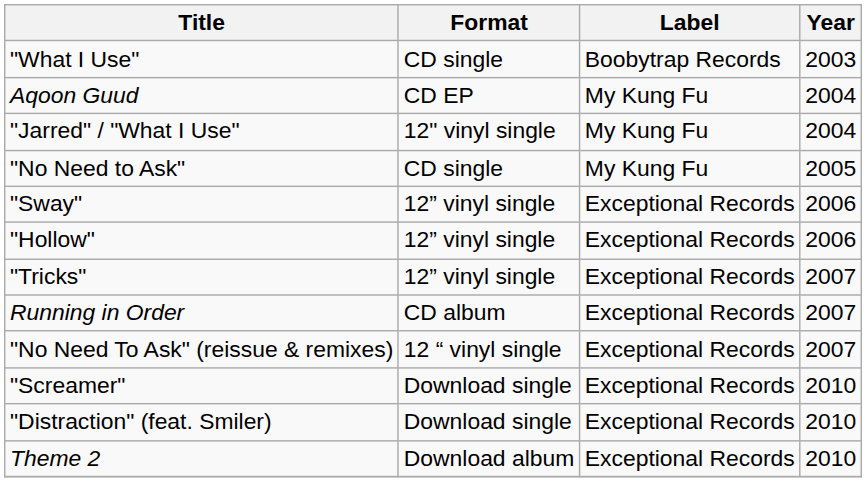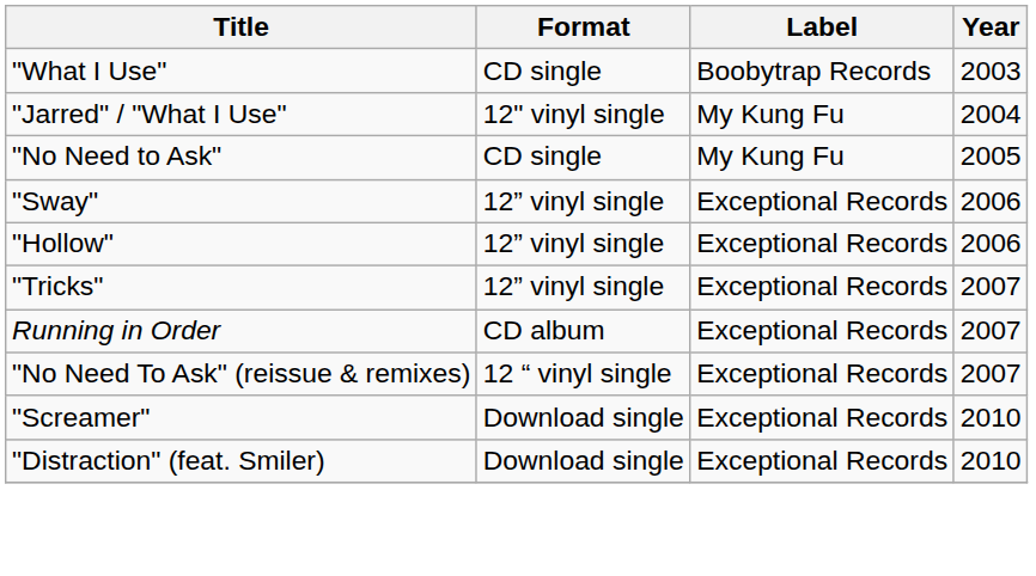 <table class="wikitable">
 <tr>
 <th><strong>Title</strong></th>
 <th><strong>Format</strong></th>
 <th><strong>Label</strong></th>
 <th><strong>Year</strong></th>
 </tr>
 <tr>
 <td>"What I Use"</td>
 <td>CD single</td>
 <td>Boobytrap Records</td>
 <td>2003</td>
-</tr>
-<tr>
-<td><em>Aqoon Guud</em></td>
-<td>CD EP</td>
-<td>My Kung Fu</td>
-<td>2004</td>
 </tr>
 <tr>
 <td>"Jarred" / "What I Use"</td>
 <td>12" vinyl single</td>
 <td>My Kung Fu</td>
 <td>2004</td>
 </tr>
 <tr>
 <td>"No Need to Ask"</td>
 <td>CD single</td>
 <td>My Kung Fu</td>
 <td>2005</td>
 </tr>
 <tr>
 <td>"Sway"</td>
 <td>12” vinyl single</td>
 <td>Exceptional Records</td>
 <td>2006</td>
 </tr>
 <tr>
 <td>"Hollow"</td>
 <td>12” vinyl single</td>
 <td>Exceptional Records</td>
 <td>2006</td>
 </tr>
 <tr>
 <td>"Tricks"</td>
 <td>12” vinyl single</td>
 <td>Exceptional Records</td>
 <td>2007</td>
 </tr>
 <tr>
 <td><em>Running in Order</em></td>
 <td>CD album</td>
 <td>Exceptional Records</td>
 <td>2007</td>
 </tr>
 <tr>
 <td>"No Need To Ask" (reissue & remixes)</td>
 <td>12 “ vinyl single</td>
 <td>Exceptional Records</td>
 <td>2007</td>
 </tr>
 <tr>
 <td>"Screamer"</td>
 <td>Download single</td>
 <td>Exceptional Records</td>
 <td>2010</td>
 </tr>
 <tr>
 <td>"Distraction" (feat. Smiler)</td>
 <td>Download single</td>
 <td>Exceptional Records</td>
 <td>2010</td>
 </tr>
 <tr>
-<td><em>Theme 2</em></td>
-<td>Download album</td>
-<td>Exceptional Records</td>
-<td>2010</td>
-</tr>
-<tr>
 </tr>
 </table>
